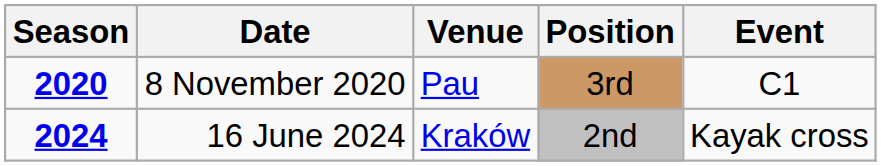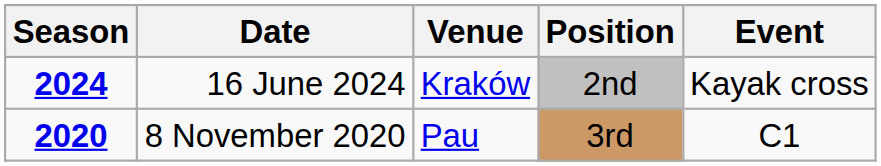 <table class="wikitable" style="text-align:center; font-size:95%;">
 <tr>
 <th>Season</th>
 <th>Date</th>
 <th>Venue</th>
 <th>Position</th>
 <th>Event</th>
 </tr>
 <tr>
+<td><strong><a href='#'>2024</a></strong></td>
+<td align=right>16 June 2024</td>
+<td align=left><a href='#'>Kraków</a></td>
+<td bgcolor=silver>2nd</td>
+<td>Kayak cross</td>
+</tr>
+<tr>
 <td><strong><a href='#'>2020</a></strong></td>
 <td align=right>8 November 2020</td>
 <td align=left><a href='#'>Pau</a></td>
 <td bgcolor=cc9966>3rd</td>
 <td>C1</td>
 </tr>
-<tr>
-<td><strong><a href='#'>2024</a></strong></td>
-<td align=right>16 June 2024</td>
-<td align=left><a href='#'>Kraków</a></td>
-<td bgcolor=silver>2nd</td>
-<td>Kayak cross</td>
-</tr>
 </table>
